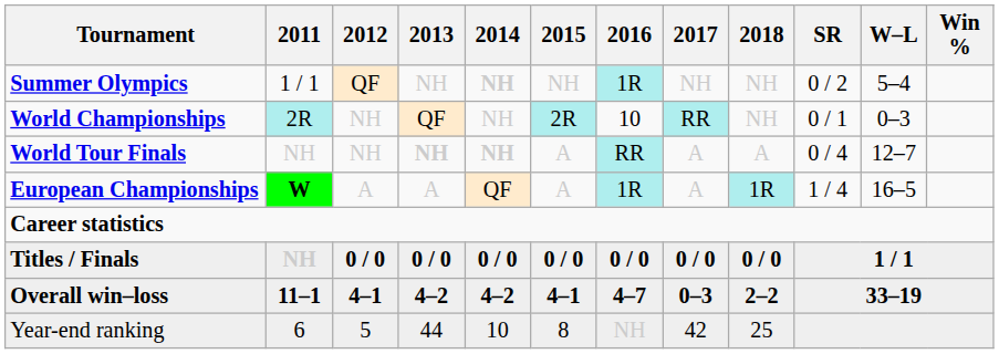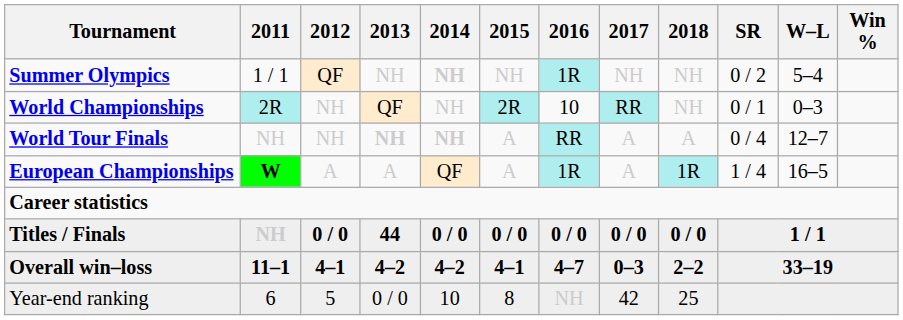 <table class=wikitable style=text-align:center>
 <tr>
 <th width=180>Tournament</th>
 <th width=40>2011</th>
 <th width=40>2012</th>
 <th width=40>2013</th>
 <th width=40>2014</th>
 <th width=40>2015</th>
 <th width=40>2016</th>
 <th width=40>2017</th>
 <th width=40>2018</th>
 <th width=40>SR</th>
 <th width=40>W–L</th>
 <th width=40>Win %</th>
 </tr>
 <tr>
 <td align=left><strong><a href='#'>Summer Olympics</a></strong></td>
 <td>1 / 1</td>
 <td bgcolor=#ffebcd>QF<br></td>
 <td align="center" style="color:#cccccc;">NH</td>
 <td align="center" style="color:#cccccc;"><strong>NH</strong></td>
 <td align="center" style="color:#cccccc;">NH</td>
 <td bgcolor=afeeee>1R<br></td>
 <td align="center" style="color:#cccccc;">NH</td>
 <td align="center" style="color:#cccccc;">NH</td>
 <td>0 / 2</td>
 <td>5–4</td>
 <td></td>
 </tr>
 <tr>
 <td align="left"><strong><a href='#'>World Championships</a></strong></td>
 <td bgcolor=afeeee>2R<br></td>
 <td align="center" style="color:#cccccc;">NH</td>
 <td bgcolor=#ffebcd>QF<br></td>
 <td align="center" style="color:#cccccc;">NH</td>
 <td bgcolor=afeeee>2R<br></td>
 <td>10</td>
 <td bgcolor=afeeee>RR<br></td>
 <td align="center" style="color:#cccccc;">NH</td>
 <td>0 / 1</td>
 <td>0–3</td>
 <td></td>
 </tr>
 <tr>
 <td align=left><strong><a href='#'>World Tour Finals</a></strong></td>
 <td align="center" style="color:#cccccc;">NH</td>
 <td align="center" style="color:#cccccc;">NH</td>
 <td align="center" style="color:#cccccc;"><strong>NH</strong></td>
 <td align="center" style="color:#cccccc;"><strong>NH</strong></td>
 <td align="center" style="color:#cccccc;">A</td>
 <td bgcolor=afeeee>RR<br></td>
 <td align="center" style="color:#cccccc;">A</td>
 <td align="center" style="color:#cccccc;">A</td>
 <td>0 / 4</td>
 <td>12–7</td>
 <td></td>
 </tr>
 <tr>
 <td align=left><strong><a href='#'>European Championships</a></strong></td>
 <td bgcolor=lime><strong>W<br></strong></td>
 <td align="center" style="color:#cccccc;">A</td>
 <td align="center" style="color:#cccccc;">A</td>
 <td bgcolor=#ffebcd>QF<br></td>
 <td align="center" style="color:#cccccc;">A</td>
 <td bgcolor=afeeee>1R<br></td>
 <td align="center" style="color:#cccccc;">A</td>
 <td bgcolor=afeeee>1R<br></td>
 <td>1 / 4</td>
 <td>16–5</td>
 <td></td>
 </tr>
 <tr>
 <td colspan="12" style="text-align:left;"><strong>Career statistics</strong></td>
 </tr>
 <tr style="font-weight:bold; background:#efefef;">
 <td style=text-align:left>Titles / Finals</td>
 <td align="center" style="color:#cccccc;">NH</td>
 <td>0 / 0</td>
-<td>0 / 0</td>
+<td>44</td>
 <td>0 / 0</td>
 <td>0 / 0</td>
 <td>0 / 0</td>
 <td>0 / 0</td>
 <td>0 / 0</td>
 <td colspan="3">1 / 1</td>
 </tr>
 <tr style="font-weight:bold; background:#efefef;">
 <td style="text-align:left">Overall win–loss</td>
 <td>11–1</td>
 <td>4–1</td>
 <td>4–2</td>
 <td>4–2</td>
 <td>4–1</td>
 <td>4–7</td>
 <td>0–3</td>
 <td>2–2</td>
 <td colspan="3">33–19</td>
 </tr>
 <tr bgcolor="efefef">
 <td align="left">Year-end ranking</td>
 <td>6</td>
 <td>5</td>
-<td>44</td>
+<td>0 / 0</td>
 <td>10</td>
 <td>8</td>
 <td align="center" style="color:#cccccc;">NH</td>
 <td>42</td>
 <td>25</td>
 <td colspan="3"></td>
 </tr>
 </table>
